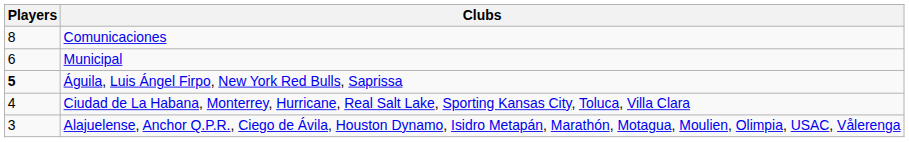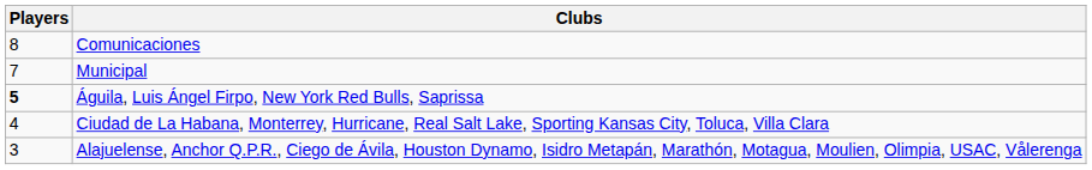 <table class="wikitable">
 <tr>
 <th>Players</th>
 <th>Clubs</th>
 </tr>
 <tr>
 <td>8</td>
 <td> <a href='#'>Comunicaciones</a></td>
 </tr>
 <tr>
-<td>6</td>
+<td>7</td>
 <td> <a href='#'>Municipal</a></td>
 </tr>
 <tr>
 <td><strong>5</strong></td>
 <td> <a href='#'>Águila</a>,  <a href='#'>Luis Ángel Firpo</a>,  <a href='#'>New York Red Bulls</a>,  <a href='#'>Saprissa</a></td>
 </tr>
 <tr>
 <td>4</td>
 <td> <a href='#'>Ciudad de La Habana</a>,  <a href='#'>Monterrey</a>,  <a href='#'>Hurricane</a>,  <a href='#'>Real Salt Lake</a>,  <a href='#'>Sporting Kansas City</a>,  <a href='#'>Toluca</a>,  <a href='#'>Villa Clara</a></td>
 </tr>
 <tr>
 <td>3</td>
 <td> <a href='#'>Alajuelense</a>,  <a href='#'>Anchor Q.P.R.</a>,  <a href='#'>Ciego de Ávila</a>,  <a href='#'>Houston Dynamo</a>,  <a href='#'>Isidro Metapán</a>,  <a href='#'>Marathón</a>,  <a href='#'>Motagua</a>,  <a href='#'>Moulien</a>,  <a href='#'>Olimpia</a>,  <a href='#'>USAC</a>,  <a href='#'>Vålerenga</a></td>
 </tr>
 </table>
